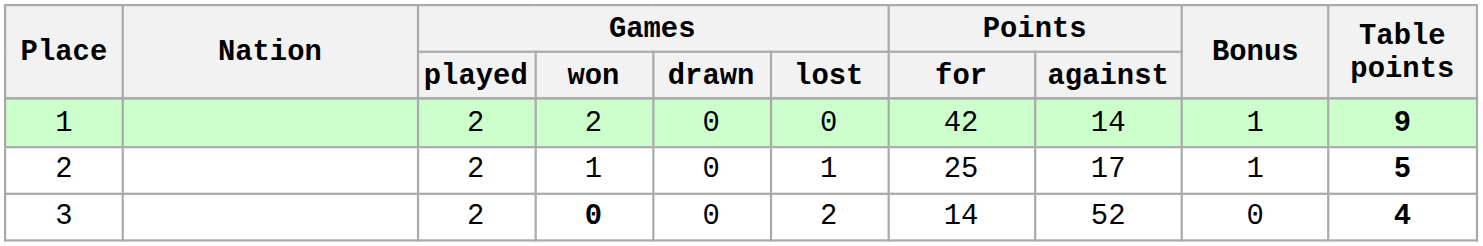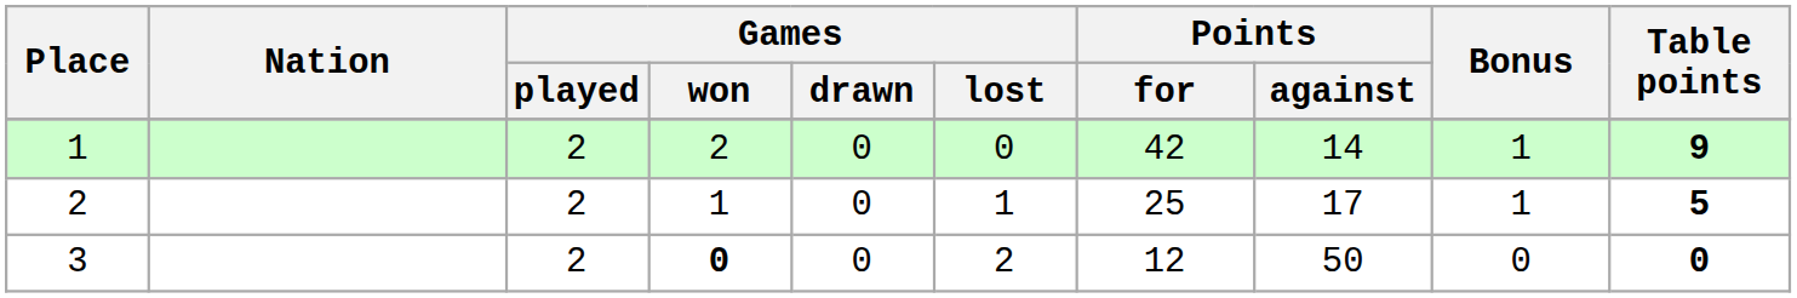 <table class="wikitable">
 <tr>
 <th rowspan=2 width="8%">Place</th>
 <th rowspan=2 width="20%">Nation</th>
 <th colspan=4 width="32%">Games</th>
 <th colspan=2 width="30%">Points</th>
 <th rowspan=2 width="10%">Bonus</th>
 <th rowspan=2 width="10%">Table<br>points</th>
 </tr>
 <tr>
 <th width="8%">played</th>
 <th width="8%">won</th>
 <th width="8%">drawn</th>
 <th width="8%">lost</th>
 <th width="10%">for</th>
 <th width="10%">against</th>
 </tr>
 <tr>
 </tr>
 <tr bgcolor=#ccffcc align=center>
 <td>1</td>
 <td align=left></td>
 <td>2</td>
 <td>2</td>
 <td>0</td>
 <td>0</td>
 <td>42</td>
 <td>14</td>
 <td>1</td>
 <td><strong>9</strong></td>
 </tr>
 <tr bgcolor=#ffffff align=center>
 <td>2</td>
 <td align=left></td>
 <td>2</td>
 <td>1</td>
 <td>0</td>
 <td>1</td>
 <td>25</td>
 <td>17</td>
 <td>1</td>
 <td><strong>5</strong></td>
 </tr>
 <tr bgcolor=#ffffff align=center>
 <td>3</td>
 <td align=left></td>
 <td>2</td>
 <td><strong>0</strong></td>
 <td>0</td>
 <td>2</td>
-<td>14</td>
-<td>52</td>
+<td>12</td>
+<td>50</td>
 <td>0</td>
-<td><strong>4</strong></td>
+<td><strong>0</strong></td>
 </tr>
 </table>
